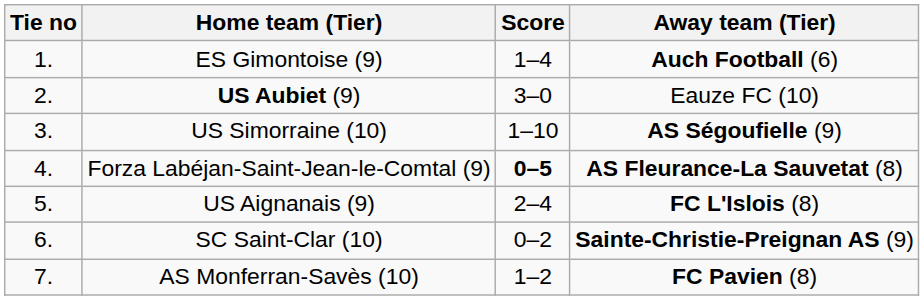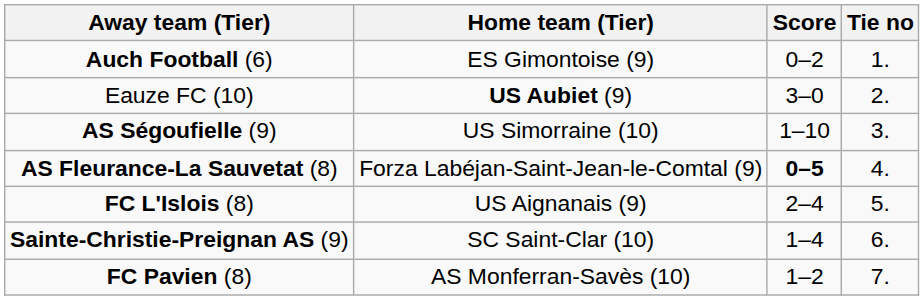 <table class="wikitable" style="text-align: center">
 <tr>
-<th>Tie no</th>
+<th>Away team (Tier)</th>
 <th>Home team (Tier)</th>
 <th>Score</th>
-<th>Away team (Tier)</th>
+<th>Tie no</th>
 </tr>
 <tr>
+<td><strong>Auch Football</strong> (6)</td>
+<td>ES Gimontoise (9)</td>
+<td>0–2</td>
 <td>1.</td>
-<td>ES Gimontoise (9)</td>
-<td>1–4</td>
-<td><strong>Auch Football</strong> (6)</td>
 </tr>
 <tr>
-<td>2.</td>
+<td>Eauze FC (10)</td>
 <td><strong>US Aubiet</strong> (9)</td>
 <td>3–0</td>
-<td>Eauze FC (10)</td>
+<td>2.</td>
 </tr>
 <tr>
-<td>3.</td>
+<td><strong>AS Ségoufielle</strong> (9)</td>
 <td>US Simorraine (10)</td>
 <td>1–10</td>
-<td><strong>AS Ségoufielle</strong> (9)</td>
+<td>3.</td>
 </tr>
 <tr>
-<td>4.</td>
+<td><strong>AS Fleurance-La Sauvetat</strong> (8)</td>
 <td>Forza Labéjan-Saint-Jean-le-Comtal (9)</td>
 <td><strong>0–5</strong></td>
-<td><strong>AS Fleurance-La Sauvetat</strong> (8)</td>
+<td>4.</td>
 </tr>
 <tr>
-<td>5.</td>
+<td><strong>FC L'Islois</strong> (8)</td>
 <td>US Aignanais (9)</td>
 <td>2–4</td>
-<td><strong>FC L'Islois</strong> (8)</td>
+<td>5.</td>
 </tr>
 <tr>
+<td><strong>Sainte-Christie-Preignan AS</strong> (9)</td>
+<td>SC Saint-Clar (10)</td>
+<td>1–4</td>
 <td>6.</td>
-<td>SC Saint-Clar (10)</td>
-<td>0–2</td>
-<td><strong>Sainte-Christie-Preignan AS</strong> (9)</td>
 </tr>
 <tr>
-<td>7.</td>
+<td><strong>FC Pavien</strong> (8)</td>
 <td>AS Monferran-Savès (10)</td>
 <td>1–2</td>
-<td><strong>FC Pavien</strong> (8)</td>
+<td>7.</td>
 </tr>
 </table>
